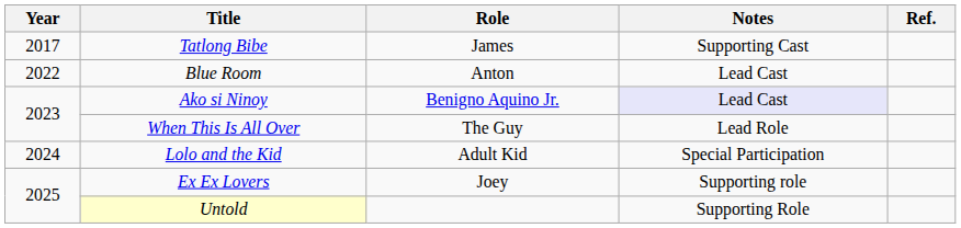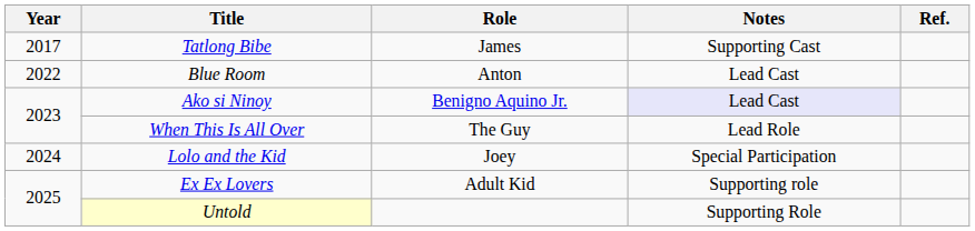 <table class="wikitable" style="text-align:center; width:70%">
 <tr>
 <th>Year</th>
 <th>Title</th>
 <th>Role</th>
 <th>Notes</th>
 <th>Ref.</th>
 </tr>
 <tr>
 <td rowspan="1">2017</td>
 <td><em><a href='#'>Tatlong Bibe</a></em></td>
 <td>James</td>
 <td>Supporting Cast</td>
 <td></td>
 </tr>
 <tr>
 <td rowspan="1">2022</td>
 <td><em>Blue Room</em></td>
 <td>Anton</td>
 <td>Lead Cast</td>
 <td></td>
 </tr>
 <tr>
 <td rowspan="2">2023</td>
 <td><em><a href='#'>Ako si Ninoy</a></em></td>
 <td><a href='#'>Benigno Aquino Jr.</a></td>
 <td style="background: lavender;">Lead Cast</td>
 <td></td>
 </tr>
 <tr>
 <td><em><a href='#'>When This Is All Over</a></em></td>
 <td>The Guy</td>
 <td>Lead Role</td>
 <td></td>
 </tr>
 <tr>
 <td>2024</td>
 <td><em><a href='#'>Lolo and the Kid</a></em></td>
-<td>Adult Kid</td>
+<td>Joey</td>
 <td>Special Participation</td>
 <td></td>
 </tr>
 <tr>
 <td rowspan="2">2025</td>
 <td><em><a href='#'>Ex Ex Lovers</a></em></td>
-<td>Joey</td>
+<td>Adult Kid</td>
 <td>Supporting role</td>
 <td></td>
 </tr>
 <tr>
 <td style="background:#ffc;"><em>Untold</em> </td>
 <td></td>
 <td>Supporting Role</td>
 <td></td>
 </tr>
 </table>
